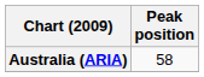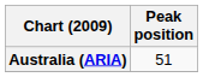 <table class="wikitable sortable plainrowheaders">
 <tr>
 <th scope="col">Chart (2009)</th>
 <th scope="col">Peak<br>position</th>
 </tr>
 <tr>
 <th scope="row">Australia (<a href='#'>ARIA</a>)<br></th>
-<td align="center">58</td>
+<td align="center">51</td>
 </tr>
 <tr>
 </tr>
 </table>
